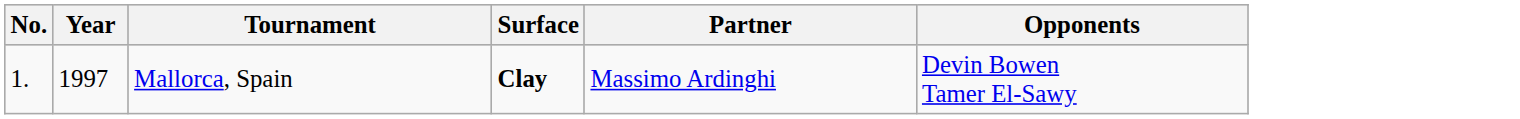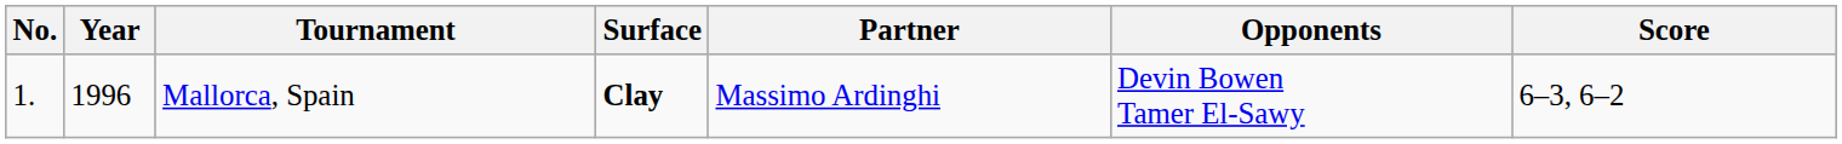 <table class="sortable wikitable" style=font-size:97%>
 <tr>
 <th style="width:20px" class="unsortable">No.</th>
 <th style="width:40px">Year</th>
 <th style="width:220px">Tournament</th>
 <th style="width:50px">Surface</th>
 <th style="width:200px">Partner</th>
 <th style="width:200px">Opponents</th>
+<th style="width:160px" class="unsortable">Score</th>
 </tr>
 <tr>
 <td>1.</td>
-<td>1997</td>
+<td>1996</td>
 <td><a href='#'>Mallorca</a>, Spain</td>
 <td><strong>Clay</strong></td>
 <td> <a href='#'>Massimo Ardinghi</a></td>
 <td> <a href='#'>Devin Bowen</a><br> <a href='#'>Tamer El-Sawy</a></td>
+<td>6–3, 6–2</td>
 </tr>
 </table>
